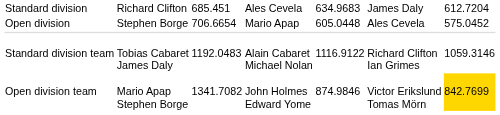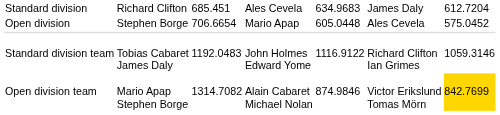 <table>
 <tr>
 <td>Standard division</td>
 <td>Richard Clifton<br></td>
 <td>685.451</td>
 <td>Ales Cevela<br></td>
 <td>634.9683</td>
 <td>James Daly<br></td>
 <td>612.7204</td>
 </tr>
 <tr>
 <td>Open division</td>
 <td>Stephen Borge<br></td>
 <td>706.6654</td>
 <td>Mario Apap<br></td>
 <td>605.0448</td>
 <td>Ales Cevela<br></td>
 <td>575.0452</td>
 </tr>
 <tr bgcolor=#dddddd>
 <td colspan=7></td>
 </tr>
 <tr>
 <td>Standard division team</td>
 <td><br>Tobias Cabaret<br>James Daly</td>
 <td>1192.0483</td>
-<td><br>Alain Cabaret<br>Michael Nolan</td>
+<td><br>John Holmes<br>Edward Yome</td>
 <td>1116.9122</td>
 <td><br>Richard Clifton<br>Ian Grimes</td>
 <td>1059.3146</td>
 </tr>
 <tr>
 <td>Open division team</td>
 <td><br>Mario Apap<br>Stephen Borge</td>
-<td>1341.7082</td>
-<td><br>John Holmes<br>Edward Yome</td>
+<td>1314.7082</td>
+<td><br>Alain Cabaret<br>Michael Nolan</td>
 <td>874.9846</td>
 <td><br>Victor Erikslund<br>Tomas Mörn</td>
 <td style="background: gold;">842.7699</td>
 </tr>
 </table>
